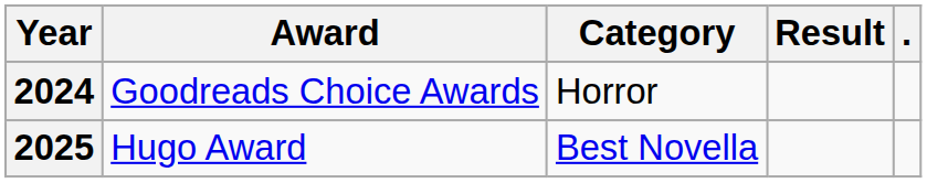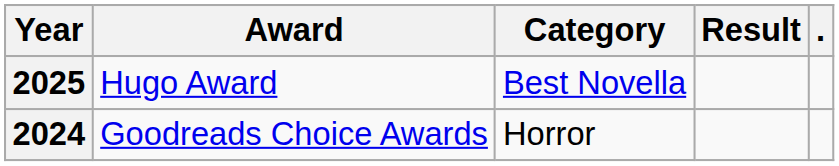 <table class="wikitable sortable">
 <tr>
 <th>Year</th>
 <th>Award</th>
 <th>Category</th>
 <th>Result</th>
 <th>.</th>
 </tr>
 <tr>
+<th>2025</th>
+<td><a href='#'>Hugo Award</a></td>
+<td><a href='#'>Best Novella</a></td>
+<td></td>
+<td></td>
+</tr>
+<tr>
 <th>2024</th>
 <td><a href='#'>Goodreads Choice Awards</a></td>
 <td>Horror</td>
 <td></td>
 <td></td>
 </tr>
-<tr>
-<th>2025</th>
-<td><a href='#'>Hugo Award</a></td>
-<td><a href='#'>Best Novella</a></td>
-<td></td>
-<td></td>
-</tr>
 </table>
